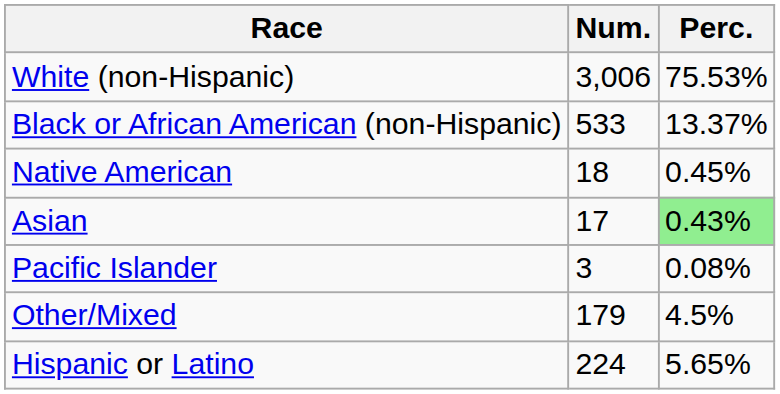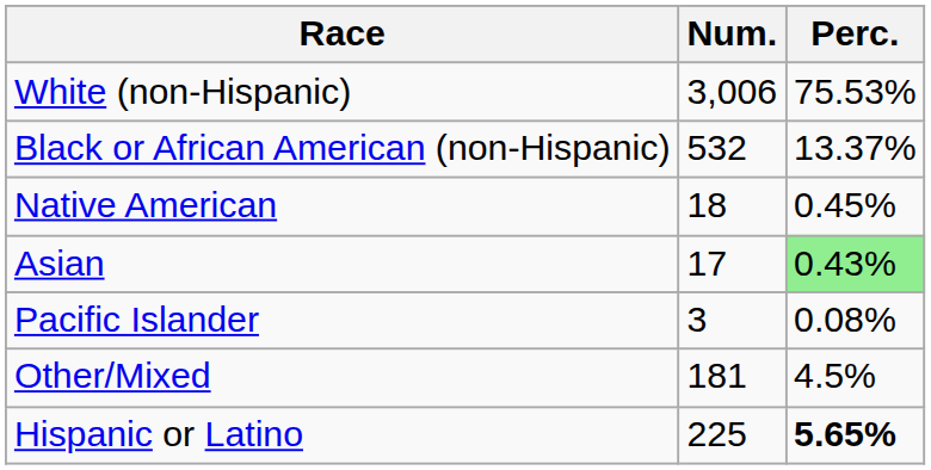 <table class="wikitable">
 <tr>
 <th>Race</th>
 <th>Num.</th>
 <th>Perc.</th>
 </tr>
 <tr>
 <td><a href='#'>White</a> (non-Hispanic)</td>
 <td>3,006</td>
 <td>75.53%</td>
 </tr>
 <tr>
 <td><a href='#'>Black or African American</a> (non-Hispanic)</td>
-<td>533</td>
+<td>532</td>
 <td>13.37%</td>
 </tr>
 <tr>
 <td><a href='#'>Native American</a></td>
 <td>18</td>
 <td>0.45%</td>
 </tr>
 <tr>
 <td><a href='#'>Asian</a></td>
 <td>17</td>
 <td style="background: lightgreen;">0.43%</td>
 </tr>
 <tr>
 <td><a href='#'>Pacific Islander</a></td>
 <td>3</td>
 <td>0.08%</td>
 </tr>
 <tr>
 <td><a href='#'>Other/Mixed</a></td>
-<td>179</td>
+<td>181</td>
 <td>4.5%</td>
 </tr>
 <tr>
 <td><a href='#'>Hispanic</a> or <a href='#'>Latino</a></td>
-<td>224</td>
-<td>5.65%</td>
+<td>225</td>
+<td><strong>5.65%</strong></td>
 </tr>
 </table>
